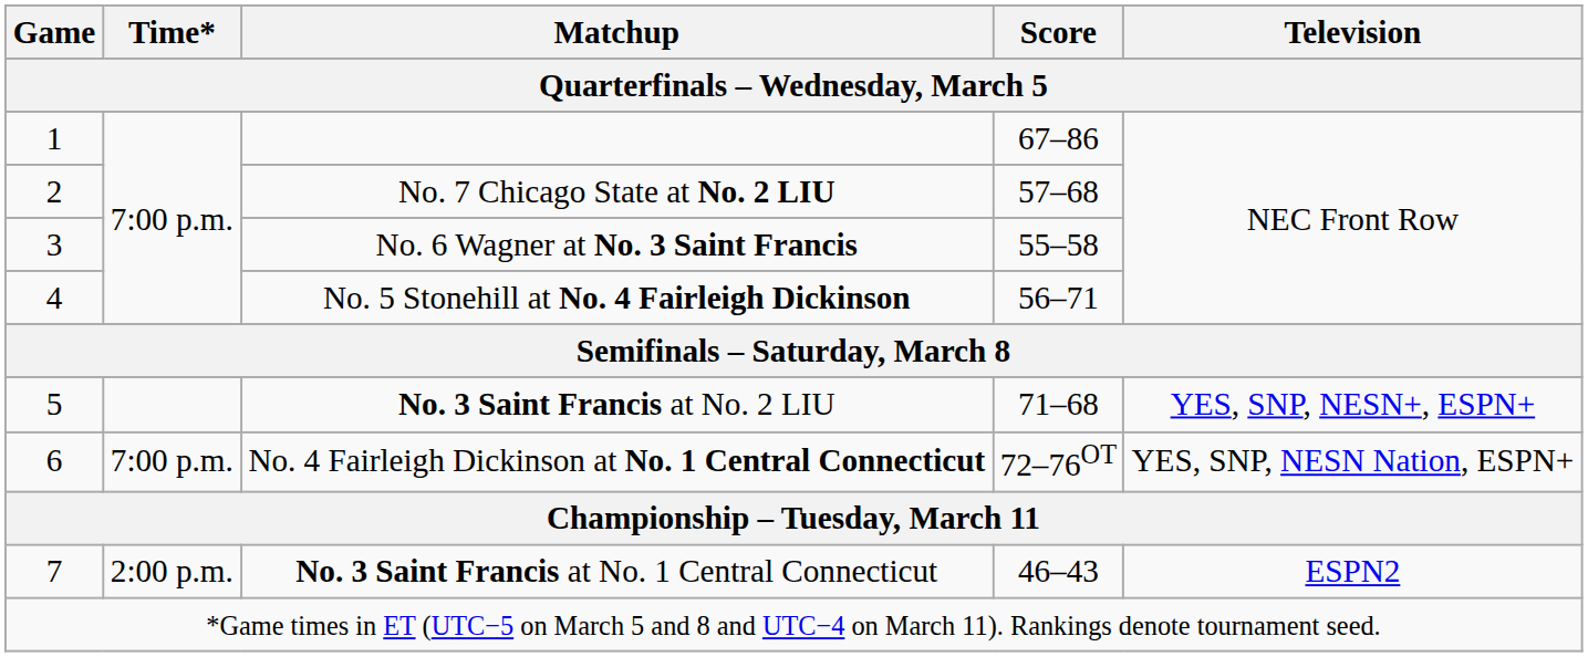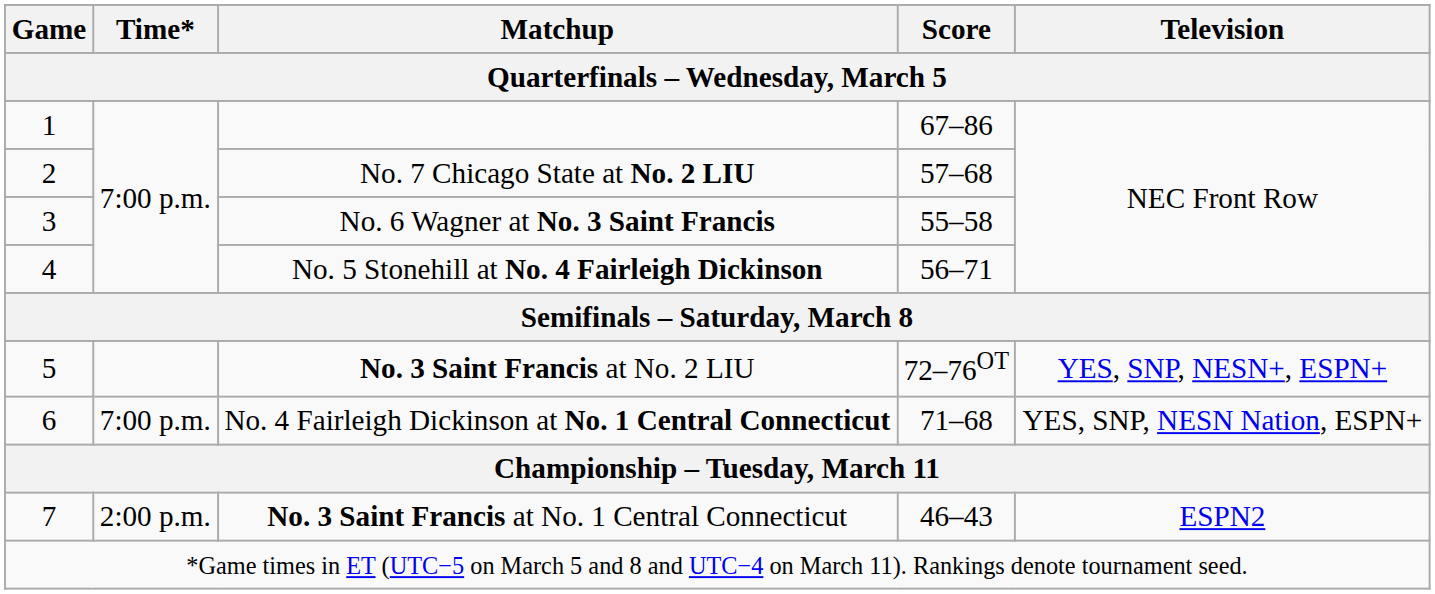 <table class="wikitable" style="font-size: 95%;text-align:center">
 <tr>
 <th>Game</th>
 <th>Time*</th>
 <th>Matchup</th>
 <th>Score</th>
 <th>Television</th>
 </tr>
 <tr>
 <th colspan="6">Quarterfinals – Wednesday, March 5</th>
 </tr>
 <tr>
 <td>1</td>
 <td rowspan="4"; style="white-space: nowrap;">7:00 p.m.</td>
 <td></td>
 <td>67–86</td>
 <td rowspan="4">NEC Front Row</td>
 </tr>
 <tr>
 <td>2</td>
 <td>No. 7 Chicago State at <strong>No. 2 LIU</strong></td>
 <td>57–68</td>
 </tr>
 <tr>
 <td>3</td>
 <td>No. 6 Wagner at <strong>No. 3 Saint Francis</strong></td>
 <td>55–58</td>
 </tr>
 <tr>
 <td>4</td>
 <td>No. 5 Stonehill at <strong>No. 4 Fairleigh Dickinson</strong></td>
 <td>56–71</td>
 </tr>
 <tr>
 <th colspan="6">Semifinals – Saturday, March 8</th>
 </tr>
 <tr>
 <td>5</td>
 <td></td>
 <td><strong>No. 3 Saint Francis</strong> at No. 2 LIU</td>
-<td>71–68</td>
+<td style="white-space: nowrap;">72–76<sup>OT</sup></td>
 <td><a href='#'>YES</a>, <a href='#'>SNP</a>, <a href='#'>NESN+</a>, <a href='#'>ESPN+</a></td>
 </tr>
 <tr>
 <td>6</td>
 <td>7:00 p.m.</td>
 <td>No. 4 Fairleigh Dickinson at <strong>No. 1 Central Connecticut</strong></td>
-<td style="white-space: nowrap;">72–76<sup>OT</sup></td>
+<td>71–68</td>
 <td>YES, SNP, <a href='#'>NESN Nation</a>, ESPN+</td>
 </tr>
 <tr>
 <th colspan="6">Championship – Tuesday, March 11</th>
 </tr>
 <tr>
 <td>7</td>
 <td>2:00 p.m.</td>
 <td><strong>No. 3 Saint Francis</strong> at No. 1 Central Connecticut</td>
 <td>46–43</td>
 <td><a href='#'>ESPN2</a></td>
 </tr>
 <tr>
 <td colspan="6"><small>*Game times in <a href='#'>ET</a> (<a href='#'>UTC−5</a> on March 5 and 8 and <a href='#'>UTC−4</a> on March 11). Rankings denote tournament seed.</small></td>
 </tr>
 </table>
